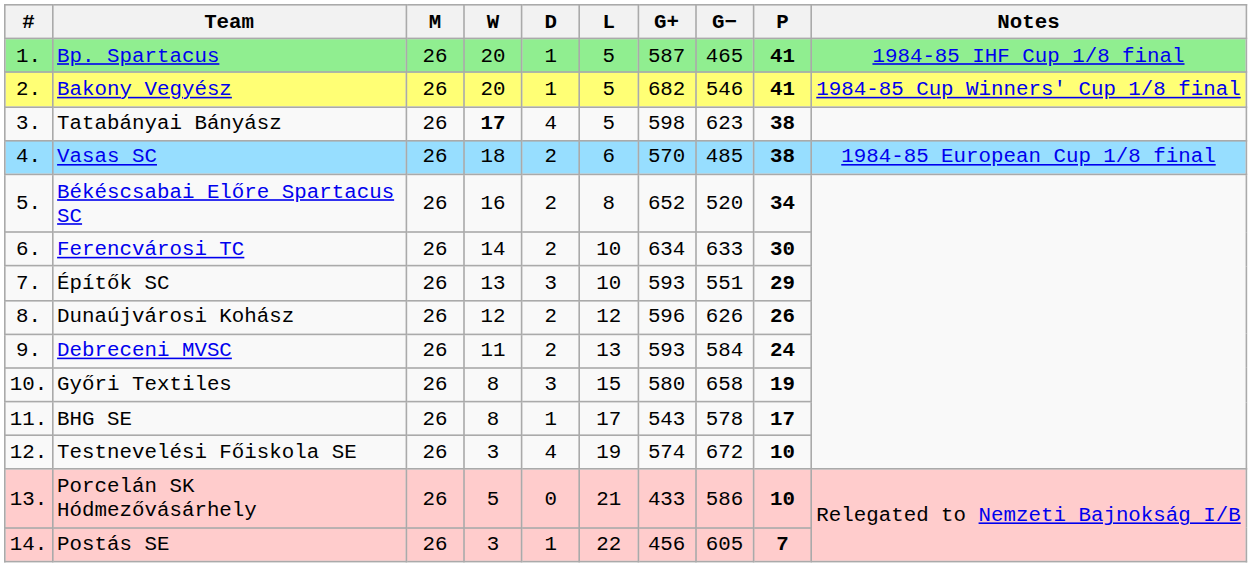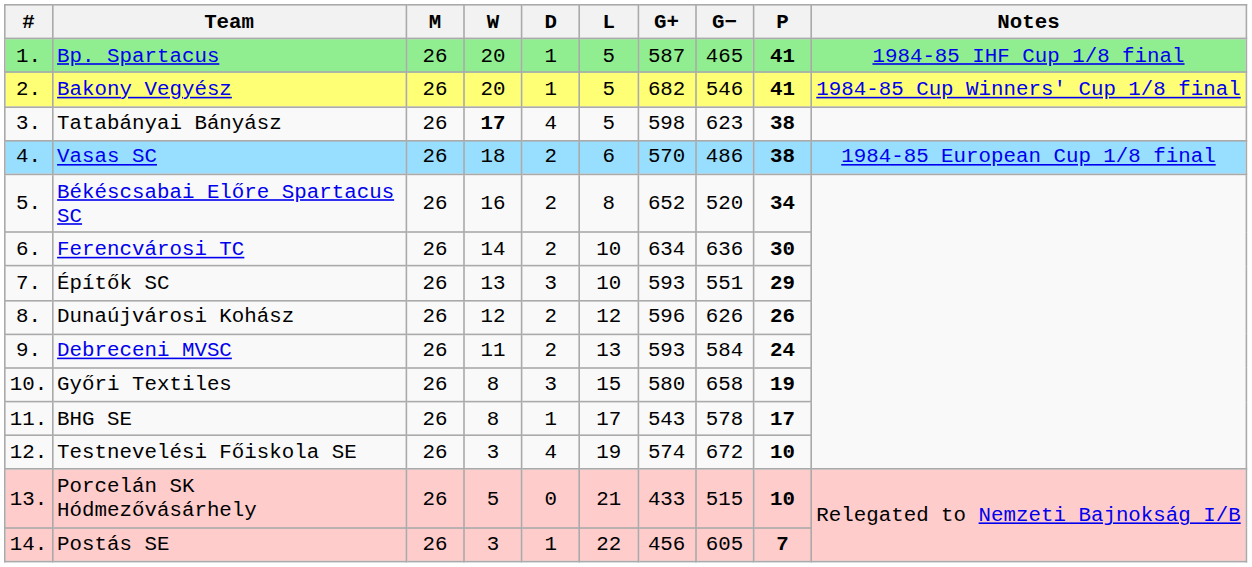 <table class="wikitable" style="text-align: center;">
 <tr>
 <th width="15">#</th>
 <th width="215">Team</th>
 <th width="30">M</th>
 <th width="30">W</th>
 <th width="30">D</th>
 <th width="30">L</th>
 <th width="30">G+</th>
 <th width="30">G−</th>
 <th width="30">P</th>
 <th>Notes</th>
 </tr>
 <tr style="background: #90EE90;">
 <td>1.</td>
 <td align="left"><a href='#'>Bp. Spartacus</a></td>
 <td>26</td>
 <td>20</td>
 <td>1</td>
 <td>5</td>
 <td>587</td>
 <td>465</td>
 <td><strong>41</strong></td>
 <td><a href='#'>1984-85 IHF Cup 1/8 final</a></td>
 </tr>
 <tr style="background: #FFFF75;">
 <td>2.</td>
 <td align="left"><a href='#'>Bakony Vegyész</a></td>
 <td>26</td>
 <td>20</td>
 <td>1</td>
 <td>5</td>
 <td>682</td>
 <td>546</td>
 <td><strong>41</strong></td>
 <td><a href='#'>1984-85 Cup Winners' Cup 1/8 final</a></td>
 </tr>
 <tr>
 <td>3.</td>
 <td align="left">Tatabányai Bányász</td>
 <td>26</td>
 <td><strong>17</strong></td>
 <td>4</td>
 <td>5</td>
 <td>598</td>
 <td>623</td>
 <td><strong>38</strong></td>
 </tr>
 <tr style="background: #97DEFF;">
 <td>4.</td>
 <td align="left"><a href='#'>Vasas SC</a></td>
 <td>26</td>
 <td>18</td>
 <td>2</td>
 <td>6</td>
 <td>570</td>
-<td>485</td>
+<td>486</td>
 <td><strong>38</strong></td>
 <td><a href='#'>1984-85 European Cup 1/8 final</a></td>
 </tr>
 <tr>
 <td>5.</td>
 <td align="left"><a href='#'>Békéscsabai Előre Spartacus SC</a></td>
 <td>26</td>
 <td>16</td>
 <td>2</td>
 <td>8</td>
 <td>652</td>
 <td>520</td>
 <td><strong>34</strong></td>
 </tr>
 <tr>
 <td>6.</td>
 <td align="left"><a href='#'>Ferencvárosi TC</a></td>
 <td>26</td>
 <td>14</td>
 <td>2</td>
 <td>10</td>
 <td>634</td>
-<td>633</td>
+<td>636</td>
 <td><strong>30</strong></td>
 </tr>
 <tr>
 <td>7.</td>
 <td align="left">Építők SC</td>
 <td>26</td>
 <td>13</td>
 <td>3</td>
 <td>10</td>
 <td>593</td>
 <td>551</td>
 <td><strong>29</strong></td>
 </tr>
 <tr>
 <td>8.</td>
 <td align="left">Dunaújvárosi Kohász</td>
 <td>26</td>
 <td>12</td>
 <td>2</td>
 <td>12</td>
 <td>596</td>
 <td>626</td>
 <td><strong>26</strong></td>
 </tr>
 <tr>
 <td>9.</td>
 <td align="left"><a href='#'>Debreceni MVSC</a></td>
 <td>26</td>
 <td>11</td>
 <td>2</td>
 <td>13</td>
 <td>593</td>
 <td>584</td>
 <td><strong>24</strong></td>
 </tr>
 <tr>
 <td>10.</td>
 <td align="left">Győri Textiles</td>
 <td>26</td>
 <td>8</td>
 <td>3</td>
 <td>15</td>
 <td>580</td>
 <td>658</td>
 <td><strong>19</strong></td>
 </tr>
 <tr>
 <td>11.</td>
 <td align="left">BHG SE</td>
 <td>26</td>
 <td>8</td>
 <td>1</td>
 <td>17</td>
 <td>543</td>
 <td>578</td>
 <td><strong>17</strong></td>
 </tr>
 <tr>
 <td>12.</td>
 <td align="left">Testnevelési Főiskola SE</td>
 <td>26</td>
 <td>3</td>
 <td>4</td>
 <td>19</td>
 <td>574</td>
 <td>672</td>
 <td><strong>10</strong></td>
 </tr>
 <tr style="background: #FFCCCC;">
 <td>13.</td>
 <td align="left">Porcelán SK Hódmezővásárhely</td>
 <td>26</td>
 <td>5</td>
 <td>0</td>
 <td>21</td>
 <td>433</td>
-<td>586</td>
+<td>515</td>
 <td><strong>10</strong></td>
 <td rowspan="2">Relegated to <a href='#'>Nemzeti Bajnokság I/B</a></td>
 </tr>
 <tr style="background: #FFCCCC;">
 <td>14.</td>
 <td align="left">Postás SE</td>
 <td>26</td>
 <td>3</td>
 <td>1</td>
 <td>22</td>
 <td>456</td>
 <td>605</td>
 <td><strong>7</strong></td>
 </tr>
 </table>
